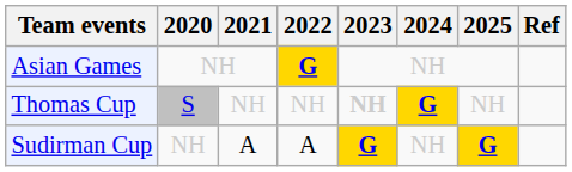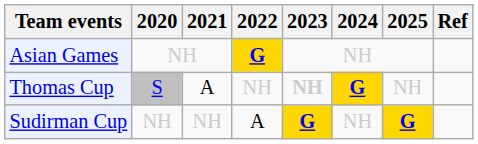 <table class="wikitable" style="font-size: 90%; text-align:center">
 <tr>
 <th>Team events</th>
 <th>2020</th>
 <th>2021</th>
 <th>2022</th>
 <th>2023</th>
 <th>2024</th>
 <th>2025</th>
 <th>Ref</th>
 </tr>
 <tr>
 <td bgcolor="#ECF2FF"; align="left"><a href='#'>Asian Games</a></td>
 <td colspan="2" style=color:#ccc>NH</td>
 <td bgcolor=gold><a href='#'><strong>G</strong></a></td>
 <td colspan="3" style=color:#ccc>NH</td>
 <td></td>
 </tr>
 <tr>
 <td bgcolor="#ECF2FF"; align="left"><a href='#'>Thomas Cup</a></td>
 <td bgcolor=silver><a href='#'>S</a></td>
-<td style=color:#ccc>NH</td>
+<td>A</td>
 <td style=color:#ccc>NH</td>
 <td style=color:#ccc><strong>NH</strong></td>
 <td bgcolor=gold><a href='#'><strong>G</strong></a></td>
 <td style=color:#ccc>NH</td>
 <td></td>
 </tr>
 <tr>
 <td bgcolor="#ECF2FF"; align="left"><a href='#'>Sudirman Cup</a></td>
 <td style=color:#ccc>NH</td>
-<td>A</td>
+<td style=color:#ccc>NH</td>
 <td>A</td>
 <td bgcolor=gold><a href='#'><strong>G</strong></a></td>
 <td style=color:#ccc>NH</td>
 <td bgcolor=gold><a href='#'><strong>G</strong></a></td>
 <td></td>
 </tr>
 </table>
